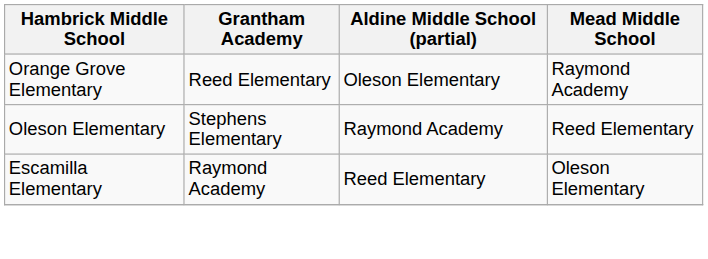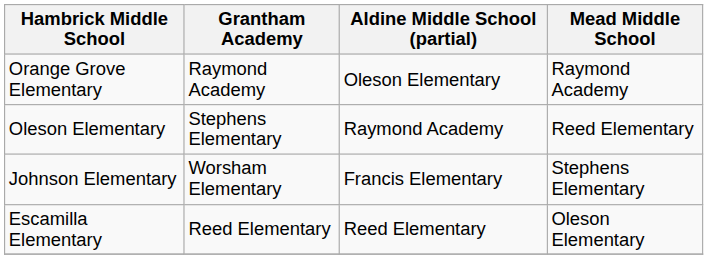 <table class="wikitable">
 <tr>
 <th>Hambrick Middle School</th>
 <th>Grantham Academy</th>
 <th>Aldine Middle School (partial)</th>
 <th>Mead Middle School</th>
 </tr>
 <tr>
 <td>Orange Grove Elementary</td>
-<td>Reed Elementary</td>
+<td>Raymond Academy</td>
 <td>Oleson Elementary</td>
 <td>Raymond Academy</td>
 </tr>
 <tr>
 <td>Oleson Elementary</td>
 <td>Stephens Elementary</td>
 <td>Raymond Academy</td>
 <td>Reed Elementary</td>
 </tr>
 <tr>
+<td>Johnson Elementary</td>
+<td>Worsham Elementary</td>
+<td>Francis Elementary</td>
+<td>Stephens Elementary</td>
+</tr>
+<tr>
 <td>Escamilla Elementary</td>
-<td>Raymond Academy</td>
+<td>Reed Elementary</td>
 <td>Reed Elementary</td>
 <td>Oleson Elementary</td>
 </tr>
 <tr>
 </tr>
 </table>
